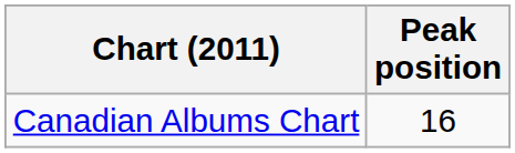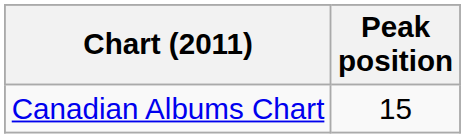 <table class="wikitable">
 <tr>
 <th>Chart (2011)</th>
 <th>Peak<br>position</th>
 </tr>
 <tr>
 <td><a href='#'>Canadian Albums Chart</a></td>
-<td align="center">16</td>
+<td align="center">15</td>
 </tr>
 </table>
